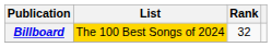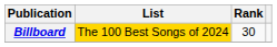 <table class="wikitable sortable plainrowheaders">
 <tr>
 <th scope="col">Publication</th>
 <th scope="col">List</th>
 <th scope="col">Rank</th>
 <th scope="col"></th>
 </tr>
 <tr>
 <th scope="row"><em><a href='#'>Billboard</a></em></th>
 <td style="background: gold;">The 100 Best Songs of 2024</td>
-<td style="text-align: center;">32</td>
+<td style="text-align: center;">30</td>
 <td style="text-align: center;"></td>
 </tr>
 <tr>
 </tr>
 </table>
